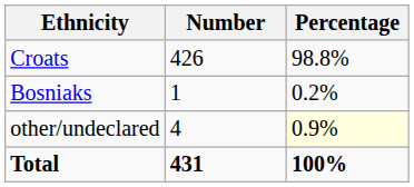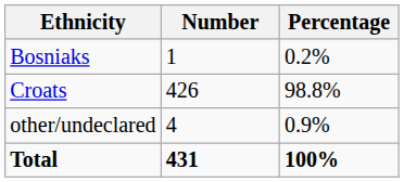 <table class="wikitable">
 <tr>
 <th width="100px">Ethnicity</th>
 <th width="80px">Number</th>
 <th width="80px">Percentage</th>
 </tr>
 <tr>
+<td><a href='#'>Bosniaks</a></td>
+<td>1</td>
+<td>0.2%</td>
+</tr>
+<tr>
 <td><a href='#'>Croats</a></td>
 <td>426</td>
 <td>98.8%</td>
 </tr>
 <tr>
-<td><a href='#'>Bosniaks</a></td>
-<td>1</td>
-<td>0.2%</td>
-</tr>
-<tr>
 <td>other/undeclared</td>
 <td>4</td>
-<td style="background: lightyellow;">0.9%</td>
+<td>0.9%</td>
 </tr>
 <tr>
 <td><strong>Total</strong></td>
 <td><strong>431</strong></td>
 <td><strong>100%</strong></td>
 </tr>
 </table>
